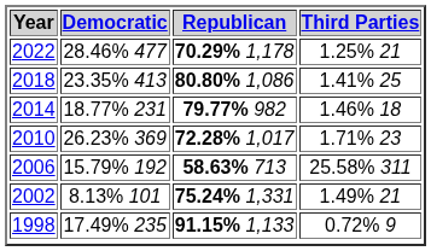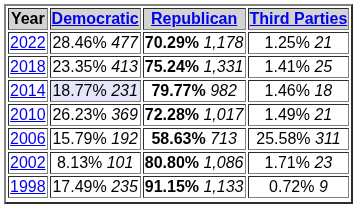 <table border = "2">
 <tr style="background:lightgrey;">
 <th>Year</th>
 <th><a href='#'>Democratic</a></th>
 <th><a href='#'>Republican</a></th>
 <th><a href='#'>Third Parties</a></th>
 </tr>
 <tr>
 <td align="center" ><a href='#'>2022</a></td>
 <td align="center" >28.46% <em>477</em></td>
 <td align="center" ><strong>70.29%</strong> <em>1,178</em></td>
 <td align="center" >1.25% <em>21</em></td>
 </tr>
 <tr>
 <td align="center" ><a href='#'>2018</a></td>
 <td align="center" >23.35% <em>413</em></td>
-<td align="center" ><strong>80.80%</strong> <em>1,086</em></td>
+<td align="center" ><strong>75.24%</strong> <em>1,331</em></td>
 <td align="center" >1.41% <em>25</em></td>
 </tr>
 <tr>
 <td align="center" ><a href='#'>2014</a></td>
-<td align="center" >18.77% <em>231</em></td>
+<td align="center"  style="background: lavender;">18.77% <em>231</em></td>
 <td align="center" ><strong>79.77%</strong> <em>982</em></td>
 <td align="center" >1.46% <em>18</em></td>
 </tr>
 <tr>
 <td align="center" ><a href='#'>2010</a></td>
 <td align="center" >26.23% <em>369</em></td>
 <td align="center" ><strong>72.28%</strong> <em>1,017</em></td>
-<td align="center" >1.71% <em>23</em></td>
+<td align="center" >1.49% <em>21</em></td>
 </tr>
 <tr>
 <td align="center" ><a href='#'>2006</a></td>
 <td align="center" >15.79% <em>192</em></td>
 <td align="center" ><strong>58.63%</strong> <em>713</em></td>
 <td align="center" >25.58% <em>311</em></td>
 </tr>
 <tr>
 <td align="center" ><a href='#'>2002</a></td>
 <td align="center" >8.13% <em>101</em></td>
-<td align="center" ><strong>75.24%</strong> <em>1,331</em></td>
-<td align="center" >1.49% <em>21</em></td>
+<td align="center" ><strong>80.80%</strong> <em>1,086</em></td>
+<td align="center" >1.71% <em>23</em></td>
 </tr>
 <tr>
 <td align="center" ><a href='#'>1998</a></td>
 <td align="center" >17.49% <em>235</em></td>
 <td align="center" ><strong>91.15%</strong> <em>1,133</em></td>
 <td align="center" >0.72% <em>9</em></td>
 </tr>
 <tr>
 </tr>
 </table>
